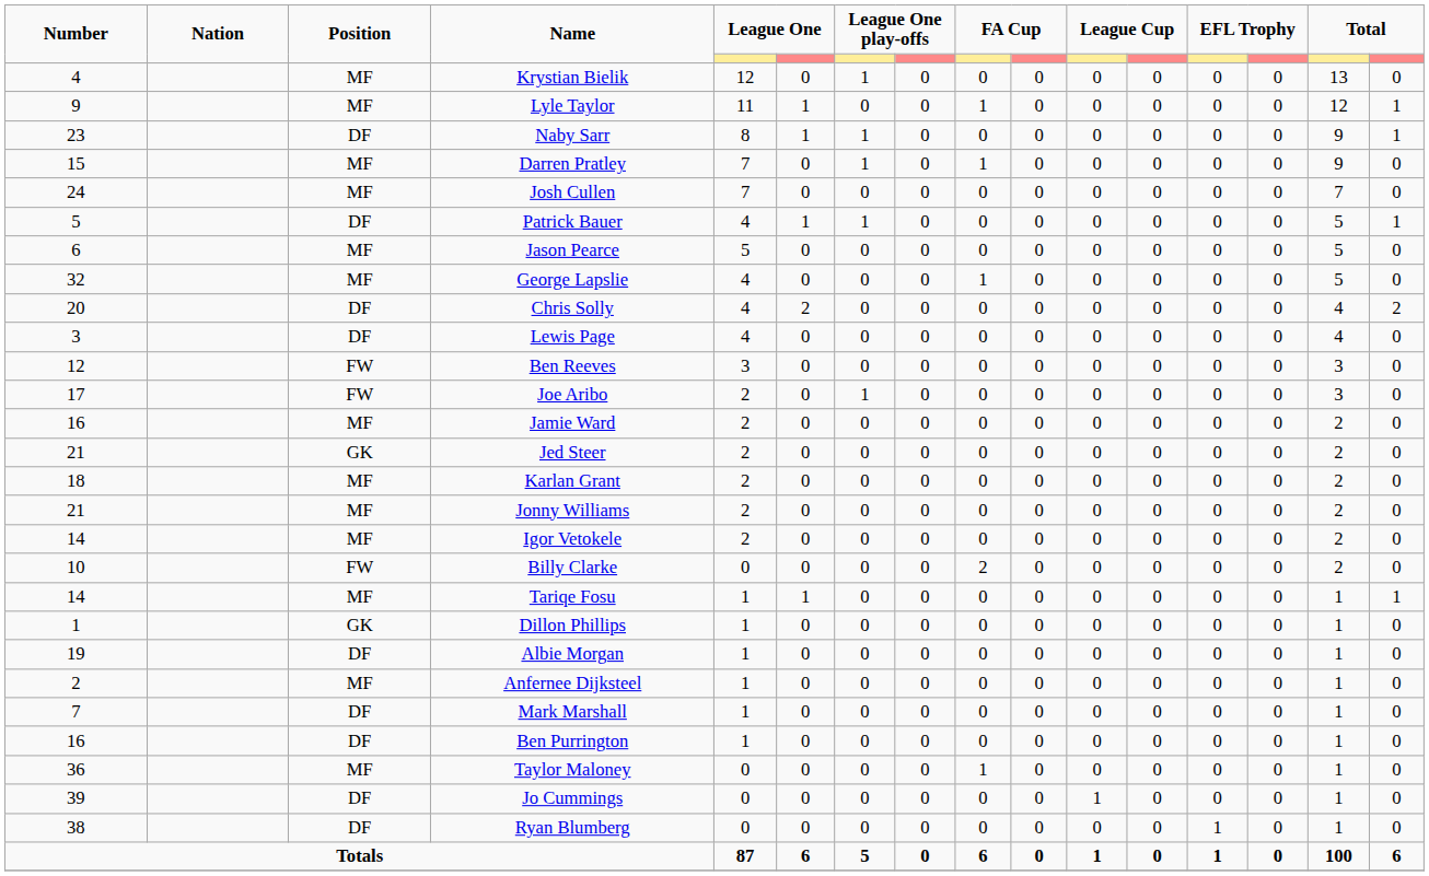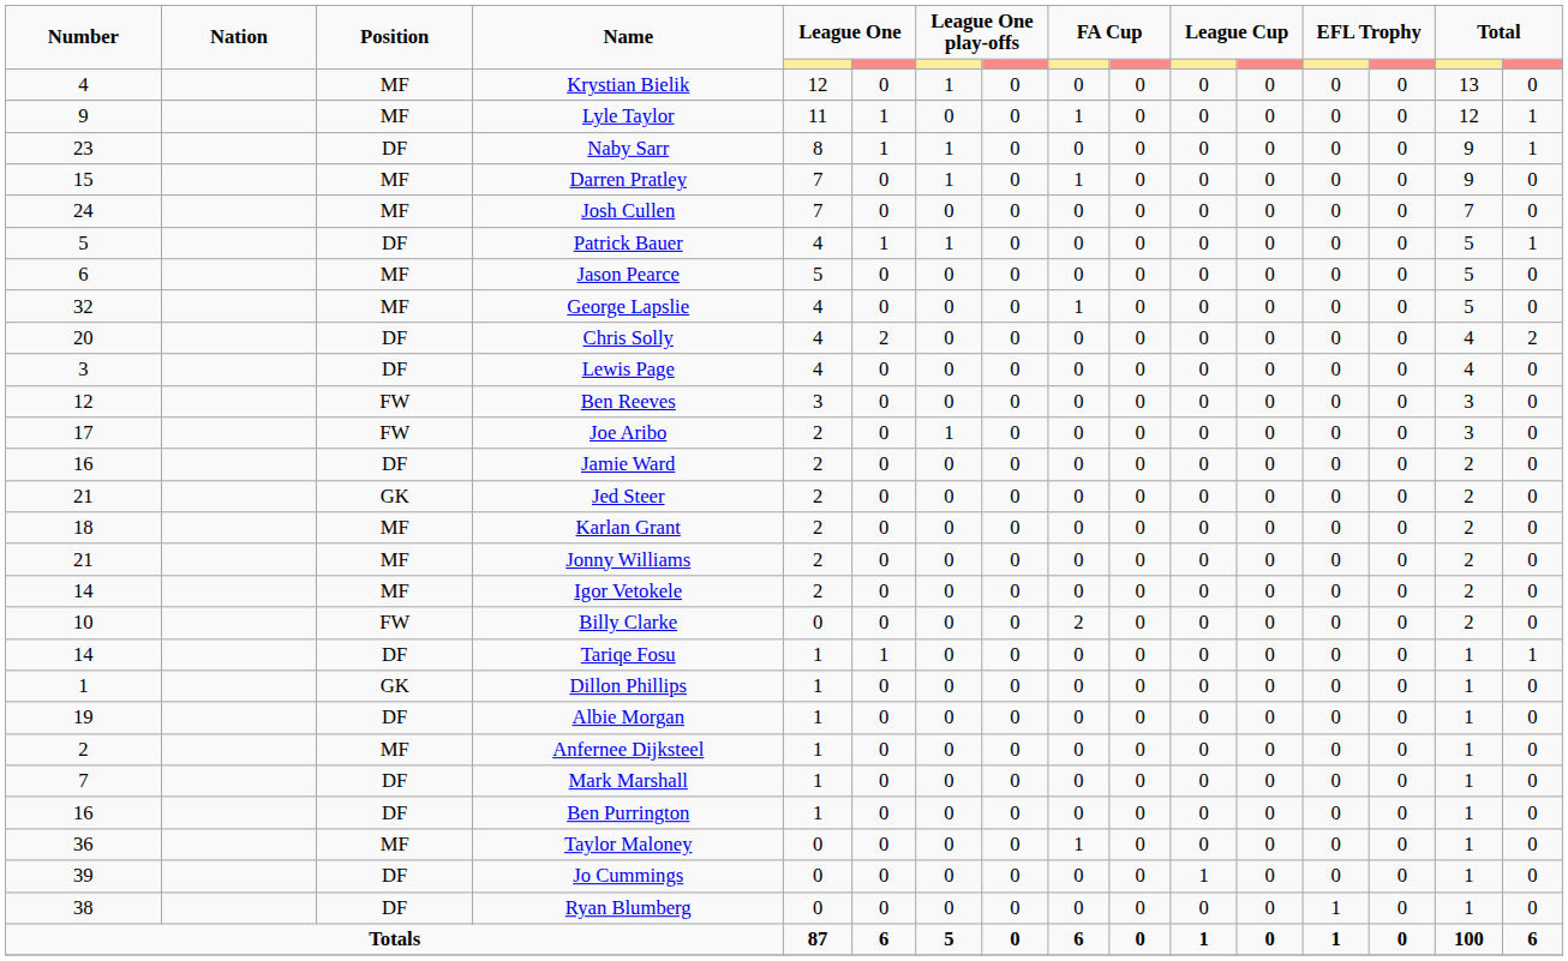 <table class="wikitable" style="text-align:center;">
 <tr style="text-align:center;">
 <td rowspan="2"  style="width:10%; "><strong>Number</strong></td>
 <td rowspan="2"  style="width:10%; "><strong>Nation</strong></td>
 <td rowspan="2"  style="width:10%; "><strong>Position</strong></td>
 <td rowspan="2"  style="width:20%; "><strong>Name</strong></td>
 <td colspan="2"><strong>League One</strong></td>
 <td colspan="2"><strong>League One play-offs</strong></td>
 <td colspan="2"><strong>FA Cup</strong></td>
 <td colspan="2"><strong>League Cup</strong></td>
 <td colspan="2"><strong>EFL Trophy</strong></td>
 <td colspan="2"><strong>Total</strong></td>
 </tr>
 <tr>
 <th style="width:60px; background:#fe9;"></th>
 <th style="width:60px; background:#ff8888;"></th>
 <th style="width:60px; background:#fe9;"></th>
 <th style="width:60px; background:#ff8888;"></th>
 <th style="width:60px; background:#fe9;"></th>
 <th style="width:60px; background:#ff8888;"></th>
 <th style="width:60px; background:#fe9;"></th>
 <th style="width:60px; background:#ff8888;"></th>
 <th style="width:60px; background:#fe9;"></th>
 <th style="width:60px; background:#ff8888;"></th>
 <th style="width:60px; background:#fe9;"></th>
 <th style="width:60px; background:#ff8888;"></th>
 </tr>
 <tr>
 <td>4</td>
 <td></td>
 <td>MF</td>
 <td><a href='#'>Krystian Bielik</a></td>
 <td>12</td>
 <td>0</td>
 <td>1</td>
 <td>0</td>
 <td>0</td>
 <td>0</td>
 <td>0</td>
 <td>0</td>
 <td>0</td>
 <td>0</td>
 <td>13</td>
 <td>0</td>
 </tr>
 <tr>
 <td>9</td>
 <td></td>
 <td>MF</td>
 <td><a href='#'>Lyle Taylor</a></td>
 <td>11</td>
 <td>1</td>
 <td>0</td>
 <td>0</td>
 <td>1</td>
 <td>0</td>
 <td>0</td>
 <td>0</td>
 <td>0</td>
 <td>0</td>
 <td>12</td>
 <td>1</td>
 </tr>
 <tr>
 <td>23</td>
 <td></td>
 <td>DF</td>
 <td><a href='#'>Naby Sarr</a></td>
 <td>8</td>
 <td>1</td>
 <td>1</td>
 <td>0</td>
 <td>0</td>
 <td>0</td>
 <td>0</td>
 <td>0</td>
 <td>0</td>
 <td>0</td>
 <td>9</td>
 <td>1</td>
 </tr>
 <tr>
 <td>15</td>
 <td></td>
 <td>MF</td>
 <td><a href='#'>Darren Pratley</a></td>
 <td>7</td>
 <td>0</td>
 <td>1</td>
 <td>0</td>
 <td>1</td>
 <td>0</td>
 <td>0</td>
 <td>0</td>
 <td>0</td>
 <td>0</td>
 <td>9</td>
 <td>0</td>
 </tr>
 <tr>
 <td>24</td>
 <td></td>
 <td>MF</td>
 <td><a href='#'>Josh Cullen</a></td>
 <td>7</td>
 <td>0</td>
 <td>0</td>
 <td>0</td>
 <td>0</td>
 <td>0</td>
 <td>0</td>
 <td>0</td>
 <td>0</td>
 <td>0</td>
 <td>7</td>
 <td>0</td>
 </tr>
 <tr>
 <td>5</td>
 <td></td>
 <td>DF</td>
 <td><a href='#'>Patrick Bauer</a></td>
 <td>4</td>
 <td>1</td>
 <td>1</td>
 <td>0</td>
 <td>0</td>
 <td>0</td>
 <td>0</td>
 <td>0</td>
 <td>0</td>
 <td>0</td>
 <td>5</td>
 <td>1</td>
 </tr>
 <tr>
 <td>6</td>
 <td></td>
 <td>MF</td>
 <td><a href='#'>Jason Pearce</a></td>
 <td>5</td>
 <td>0</td>
 <td>0</td>
 <td>0</td>
 <td>0</td>
 <td>0</td>
 <td>0</td>
 <td>0</td>
 <td>0</td>
 <td>0</td>
 <td>5</td>
 <td>0</td>
 </tr>
 <tr>
 <td>32</td>
 <td></td>
 <td>MF</td>
 <td><a href='#'>George Lapslie</a></td>
 <td>4</td>
 <td>0</td>
 <td>0</td>
 <td>0</td>
 <td>1</td>
 <td>0</td>
 <td>0</td>
 <td>0</td>
 <td>0</td>
 <td>0</td>
 <td>5</td>
 <td>0</td>
 </tr>
 <tr>
 <td>20</td>
 <td></td>
 <td>DF</td>
 <td><a href='#'>Chris Solly</a></td>
 <td>4</td>
 <td>2</td>
 <td>0</td>
 <td>0</td>
 <td>0</td>
 <td>0</td>
 <td>0</td>
 <td>0</td>
 <td>0</td>
 <td>0</td>
 <td>4</td>
 <td>2</td>
 </tr>
 <tr>
 <td>3</td>
 <td></td>
 <td>DF</td>
 <td><a href='#'>Lewis Page</a></td>
 <td>4</td>
 <td>0</td>
 <td>0</td>
 <td>0</td>
 <td>0</td>
 <td>0</td>
 <td>0</td>
 <td>0</td>
 <td>0</td>
 <td>0</td>
 <td>4</td>
 <td>0</td>
 </tr>
 <tr>
 <td>12</td>
 <td></td>
 <td>FW</td>
 <td><a href='#'>Ben Reeves</a></td>
 <td>3</td>
 <td>0</td>
 <td>0</td>
 <td>0</td>
 <td>0</td>
 <td>0</td>
 <td>0</td>
 <td>0</td>
 <td>0</td>
 <td>0</td>
 <td>3</td>
 <td>0</td>
 </tr>
 <tr>
 <td>17</td>
 <td></td>
 <td>FW</td>
 <td><a href='#'>Joe Aribo</a></td>
 <td>2</td>
 <td>0</td>
 <td>1</td>
 <td>0</td>
 <td>0</td>
 <td>0</td>
 <td>0</td>
 <td>0</td>
 <td>0</td>
 <td>0</td>
 <td>3</td>
 <td>0</td>
 </tr>
 <tr>
 <td>16</td>
 <td></td>
-<td>MF</td>
+<td>DF</td>
 <td><a href='#'>Jamie Ward</a></td>
 <td>2</td>
 <td>0</td>
 <td>0</td>
 <td>0</td>
 <td>0</td>
 <td>0</td>
 <td>0</td>
 <td>0</td>
 <td>0</td>
 <td>0</td>
 <td>2</td>
 <td>0</td>
 </tr>
 <tr>
 <td>21</td>
 <td></td>
 <td>GK</td>
 <td><a href='#'>Jed Steer</a></td>
 <td>2</td>
 <td>0</td>
 <td>0</td>
 <td>0</td>
 <td>0</td>
 <td>0</td>
 <td>0</td>
 <td>0</td>
 <td>0</td>
 <td>0</td>
 <td>2</td>
 <td>0</td>
 </tr>
 <tr>
 <td>18</td>
 <td></td>
 <td>MF</td>
 <td><a href='#'>Karlan Grant</a></td>
 <td>2</td>
 <td>0</td>
 <td>0</td>
 <td>0</td>
 <td>0</td>
 <td>0</td>
 <td>0</td>
 <td>0</td>
 <td>0</td>
 <td>0</td>
 <td>2</td>
 <td>0</td>
 </tr>
 <tr>
 <td>21</td>
 <td></td>
 <td>MF</td>
 <td><a href='#'>Jonny Williams</a></td>
 <td>2</td>
 <td>0</td>
 <td>0</td>
 <td>0</td>
 <td>0</td>
 <td>0</td>
 <td>0</td>
 <td>0</td>
 <td>0</td>
 <td>0</td>
 <td>2</td>
 <td>0</td>
 </tr>
 <tr>
 <td>14</td>
 <td></td>
 <td>MF</td>
 <td><a href='#'>Igor Vetokele</a></td>
 <td>2</td>
 <td>0</td>
 <td>0</td>
 <td>0</td>
 <td>0</td>
 <td>0</td>
 <td>0</td>
 <td>0</td>
 <td>0</td>
 <td>0</td>
 <td>2</td>
 <td>0</td>
 </tr>
 <tr>
 <td>10</td>
 <td></td>
 <td>FW</td>
 <td><a href='#'>Billy Clarke</a></td>
 <td>0</td>
 <td>0</td>
 <td>0</td>
 <td>0</td>
 <td>2</td>
 <td>0</td>
 <td>0</td>
 <td>0</td>
 <td>0</td>
 <td>0</td>
 <td>2</td>
 <td>0</td>
 </tr>
 <tr>
 <td>14</td>
 <td></td>
-<td>MF</td>
+<td>DF</td>
 <td><a href='#'>Tariqe Fosu</a></td>
 <td>1</td>
 <td>1</td>
 <td>0</td>
 <td>0</td>
 <td>0</td>
 <td>0</td>
 <td>0</td>
 <td>0</td>
 <td>0</td>
 <td>0</td>
 <td>1</td>
 <td>1</td>
 </tr>
 <tr>
 <td>1</td>
 <td></td>
 <td>GK</td>
 <td><a href='#'>Dillon Phillips</a></td>
 <td>1</td>
 <td>0</td>
 <td>0</td>
 <td>0</td>
 <td>0</td>
 <td>0</td>
 <td>0</td>
 <td>0</td>
 <td>0</td>
 <td>0</td>
 <td>1</td>
 <td>0</td>
 </tr>
 <tr>
 <td>19</td>
 <td></td>
 <td>DF</td>
 <td><a href='#'>Albie Morgan</a></td>
 <td>1</td>
 <td>0</td>
 <td>0</td>
 <td>0</td>
 <td>0</td>
 <td>0</td>
 <td>0</td>
 <td>0</td>
 <td>0</td>
 <td>0</td>
 <td>1</td>
 <td>0</td>
 </tr>
 <tr>
 <td>2</td>
 <td></td>
 <td>MF</td>
 <td><a href='#'>Anfernee Dijksteel</a></td>
 <td>1</td>
 <td>0</td>
 <td>0</td>
 <td>0</td>
 <td>0</td>
 <td>0</td>
 <td>0</td>
 <td>0</td>
 <td>0</td>
 <td>0</td>
 <td>1</td>
 <td>0</td>
 </tr>
 <tr>
 <td>7</td>
 <td></td>
 <td>DF</td>
 <td><a href='#'>Mark Marshall</a></td>
 <td>1</td>
 <td>0</td>
 <td>0</td>
 <td>0</td>
 <td>0</td>
 <td>0</td>
 <td>0</td>
 <td>0</td>
 <td>0</td>
 <td>0</td>
 <td>1</td>
 <td>0</td>
 </tr>
 <tr>
 <td>16</td>
 <td></td>
 <td>DF</td>
 <td><a href='#'>Ben Purrington</a></td>
 <td>1</td>
 <td>0</td>
 <td>0</td>
 <td>0</td>
 <td>0</td>
 <td>0</td>
 <td>0</td>
 <td>0</td>
 <td>0</td>
 <td>0</td>
 <td>1</td>
 <td>0</td>
 </tr>
 <tr>
 <td>36</td>
 <td></td>
 <td>MF</td>
 <td><a href='#'>Taylor Maloney</a></td>
 <td>0</td>
 <td>0</td>
 <td>0</td>
 <td>0</td>
 <td>1</td>
 <td>0</td>
 <td>0</td>
 <td>0</td>
 <td>0</td>
 <td>0</td>
 <td>1</td>
 <td>0</td>
 </tr>
 <tr>
 <td>39</td>
 <td></td>
 <td>DF</td>
 <td><a href='#'>Jo Cummings</a></td>
 <td>0</td>
 <td>0</td>
 <td>0</td>
 <td>0</td>
 <td>0</td>
 <td>0</td>
 <td>1</td>
 <td>0</td>
 <td>0</td>
 <td>0</td>
 <td>1</td>
 <td>0</td>
 </tr>
 <tr>
 <td>38</td>
 <td></td>
 <td>DF</td>
 <td><a href='#'>Ryan Blumberg</a></td>
 <td>0</td>
 <td>0</td>
 <td>0</td>
 <td>0</td>
 <td>0</td>
 <td>0</td>
 <td>0</td>
 <td>0</td>
 <td>1</td>
 <td>0</td>
 <td>1</td>
 <td>0</td>
 </tr>
 <tr>
 <td colspan="4"><strong>Totals</strong></td>
 <td><strong>87</strong></td>
 <td><strong>6</strong></td>
 <td><strong>5</strong></td>
 <td><strong>0</strong></td>
 <td><strong>6</strong></td>
 <td><strong>0</strong></td>
 <td><strong>1</strong></td>
 <td><strong>0</strong></td>
 <td><strong>1</strong></td>
 <td><strong>0</strong></td>
 <td><strong>100</strong></td>
 <td><strong>6</strong></td>
 </tr>
 <tr>
 </tr>
 </table>
